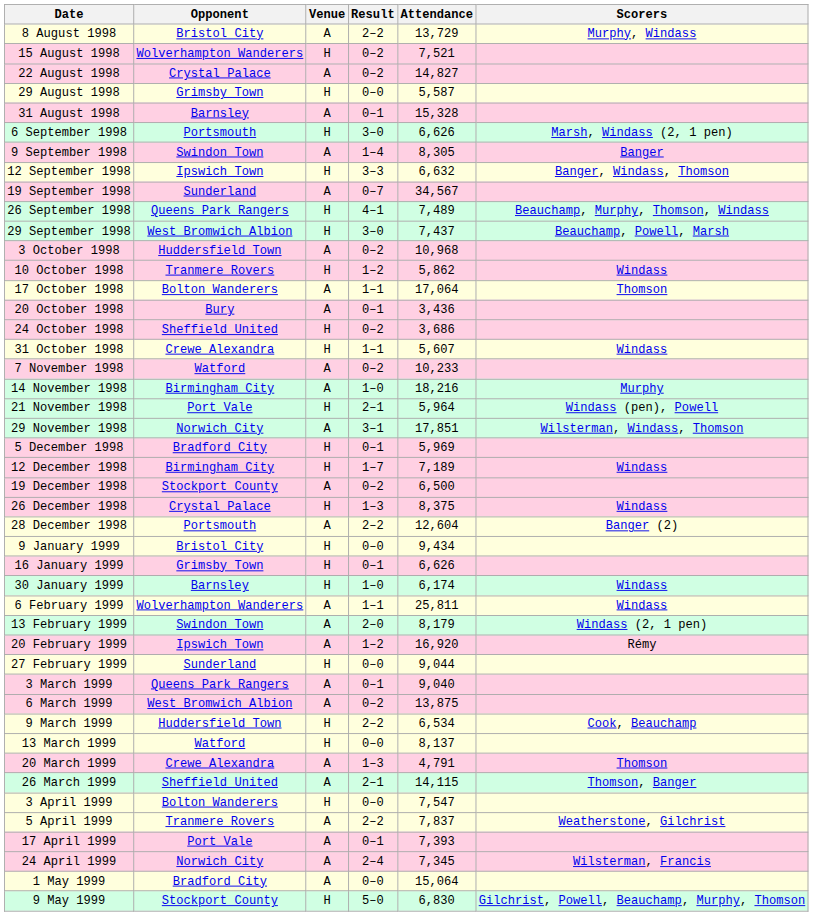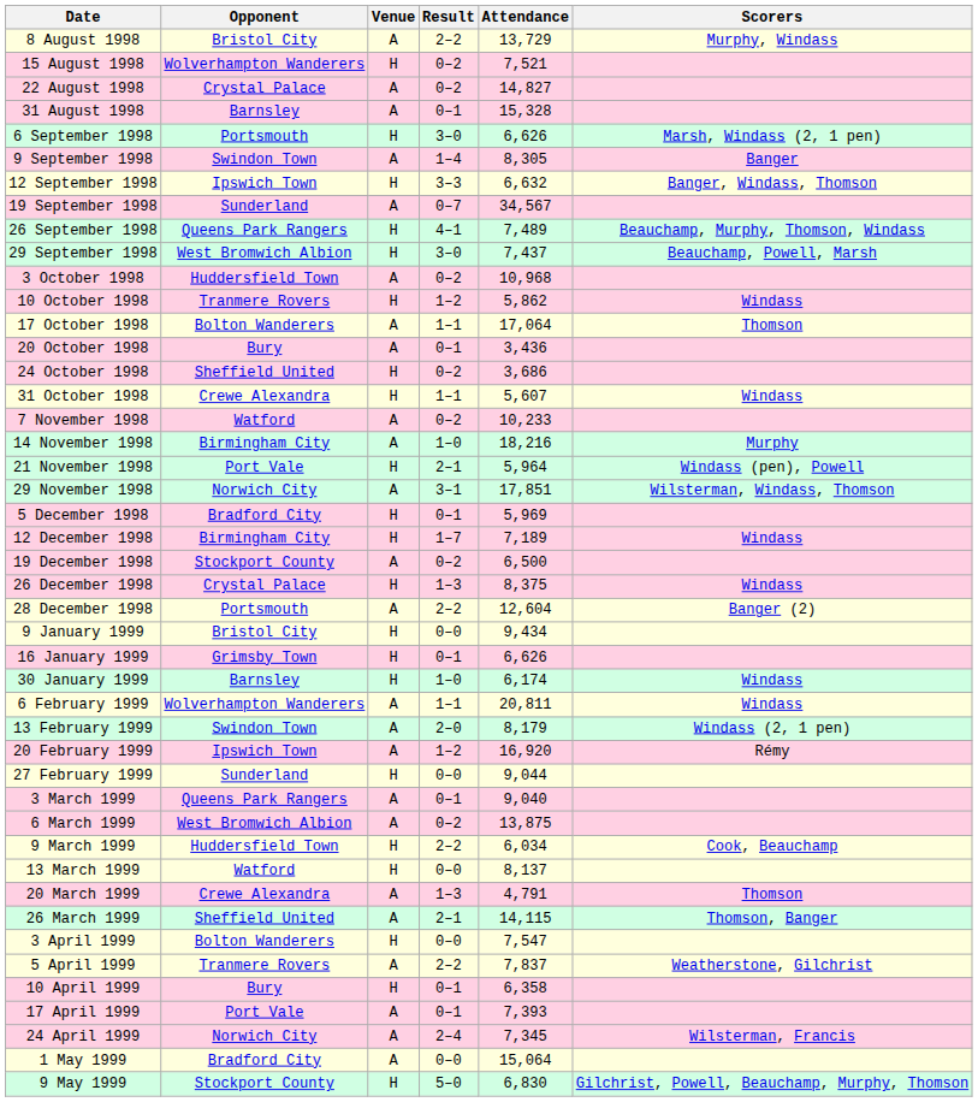 <table class="wikitable sortable" style="font-size:100%; text-align:center">
 <tr>
 <th>Date</th>
 <th>Opponent</th>
 <th>Venue</th>
 <th>Result</th>
 <th>Attendance</th>
 <th>Scorers</th>
 </tr>
 <tr style="background-color: #ffffdd;">
 <td>8 August 1998</td>
 <td><a href='#'>Bristol City</a></td>
 <td>A</td>
 <td>2–2</td>
 <td>13,729</td>
 <td><a href='#'>Murphy</a>, <a href='#'>Windass</a></td>
 </tr>
 <tr style="background-color: #ffd0e3;">
 <td>15 August 1998</td>
 <td><a href='#'>Wolverhampton Wanderers</a></td>
 <td>H</td>
 <td>0–2</td>
 <td>7,521</td>
 <td></td>
 </tr>
 <tr style="background-color: #ffd0e3;">
 <td>22 August 1998</td>
 <td><a href='#'>Crystal Palace</a></td>
 <td>A</td>
 <td>0–2</td>
 <td>14,827</td>
-<td></td>
-</tr>
-<tr style="background-color: #ffffdd;">
-<td>29 August 1998</td>
-<td><a href='#'>Grimsby Town</a></td>
-<td>H</td>
-<td>0–0</td>
-<td>5,587</td>
 <td></td>
 </tr>
 <tr style="background-color: #ffd0e3;">
 <td>31 August 1998</td>
 <td><a href='#'>Barnsley</a></td>
 <td>A</td>
 <td>0–1</td>
 <td>15,328</td>
 <td></td>
 </tr>
 <tr style="background-color: #d0ffe3;">
 <td>6 September 1998</td>
 <td><a href='#'>Portsmouth</a></td>
 <td>H</td>
 <td>3–0</td>
 <td>6,626</td>
 <td><a href='#'>Marsh</a>, <a href='#'>Windass</a> (2, 1 pen)</td>
 </tr>
 <tr style="background-color: #ffd0e3;">
 <td>9 September 1998</td>
 <td><a href='#'>Swindon Town</a></td>
 <td>A</td>
 <td>1–4</td>
 <td>8,305</td>
 <td><a href='#'>Banger</a></td>
 </tr>
 <tr style="background-color: #ffffdd;">
 <td>12 September 1998</td>
 <td><a href='#'>Ipswich Town</a></td>
 <td>H</td>
 <td>3–3</td>
 <td>6,632</td>
 <td><a href='#'>Banger</a>, <a href='#'>Windass</a>, <a href='#'>Thomson</a></td>
 </tr>
 <tr style="background-color: #ffd0e3;">
 <td>19 September 1998</td>
 <td><a href='#'>Sunderland</a></td>
 <td>A</td>
 <td>0–7</td>
 <td>34,567</td>
 <td></td>
 </tr>
 <tr style="background-color: #d0ffe3;">
 <td>26 September 1998</td>
 <td><a href='#'>Queens Park Rangers</a></td>
 <td>H</td>
 <td>4–1</td>
 <td>7,489</td>
 <td><a href='#'>Beauchamp</a>, <a href='#'>Murphy</a>, <a href='#'>Thomson</a>, <a href='#'>Windass</a></td>
 </tr>
 <tr style="background-color: #d0ffe3;">
 <td>29 September 1998</td>
 <td><a href='#'>West Bromwich Albion</a></td>
 <td>H</td>
 <td>3–0</td>
 <td>7,437</td>
 <td><a href='#'>Beauchamp</a>, <a href='#'>Powell</a>, <a href='#'>Marsh</a></td>
 </tr>
 <tr style="background-color: #ffd0e3;">
 <td>3 October 1998</td>
 <td><a href='#'>Huddersfield Town</a></td>
 <td>A</td>
 <td>0–2</td>
 <td>10,968</td>
 <td></td>
 </tr>
 <tr style="background-color: #ffd0e3;">
 <td>10 October 1998</td>
 <td><a href='#'>Tranmere Rovers</a></td>
 <td>H</td>
 <td>1–2</td>
 <td>5,862</td>
 <td><a href='#'>Windass</a></td>
 </tr>
 <tr style="background-color: #ffffdd;">
 <td>17 October 1998</td>
 <td><a href='#'>Bolton Wanderers</a></td>
 <td>A</td>
 <td>1–1</td>
 <td>17,064</td>
 <td><a href='#'>Thomson</a></td>
 </tr>
 <tr style="background-color: #ffd0e3;">
 <td>20 October 1998</td>
 <td><a href='#'>Bury</a></td>
 <td>A</td>
 <td>0–1</td>
 <td>3,436</td>
 <td></td>
 </tr>
 <tr style="background-color: #ffd0e3;">
 <td>24 October 1998</td>
 <td><a href='#'>Sheffield United</a></td>
 <td>H</td>
 <td>0–2</td>
 <td>3,686</td>
 <td></td>
 </tr>
 <tr style="background-color: #ffffdd;">
 <td>31 October 1998</td>
 <td><a href='#'>Crewe Alexandra</a></td>
 <td>H</td>
 <td>1–1</td>
 <td>5,607</td>
 <td><a href='#'>Windass</a></td>
 </tr>
 <tr style="background-color: #ffd0e3;">
 <td>7 November 1998</td>
 <td><a href='#'>Watford</a></td>
 <td>A</td>
 <td>0–2</td>
 <td>10,233</td>
 <td></td>
 </tr>
 <tr style="background-color: #d0ffe3;">
 <td>14 November 1998</td>
 <td><a href='#'>Birmingham City</a></td>
 <td>A</td>
 <td>1–0</td>
 <td>18,216</td>
 <td><a href='#'>Murphy</a></td>
 </tr>
 <tr style="background-color: #d0ffe3;">
 <td>21 November 1998</td>
 <td><a href='#'>Port Vale</a></td>
 <td>H</td>
 <td>2–1</td>
 <td>5,964</td>
 <td><a href='#'>Windass</a> (pen), <a href='#'>Powell</a></td>
 </tr>
 <tr style="background-color: #d0ffe3;">
 <td>29 November 1998</td>
 <td><a href='#'>Norwich City</a></td>
 <td>A</td>
 <td>3–1</td>
 <td>17,851</td>
 <td><a href='#'>Wilsterman</a>, <a href='#'>Windass</a>, <a href='#'>Thomson</a></td>
 </tr>
 <tr style="background-color: #ffd0e3;">
 <td>5 December 1998</td>
 <td><a href='#'>Bradford City</a></td>
 <td>H</td>
 <td>0–1</td>
 <td>5,969</td>
 <td></td>
 </tr>
 <tr style="background-color: #ffd0e3;">
 <td>12 December 1998</td>
 <td><a href='#'>Birmingham City</a></td>
 <td>H</td>
 <td>1–7</td>
 <td>7,189</td>
 <td><a href='#'>Windass</a></td>
 </tr>
 <tr style="background-color: #ffd0e3;">
 <td>19 December 1998</td>
 <td><a href='#'>Stockport County</a></td>
 <td>A</td>
 <td>0–2</td>
 <td>6,500</td>
 <td></td>
 </tr>
 <tr style="background-color: #ffd0e3;">
 <td>26 December 1998</td>
 <td><a href='#'>Crystal Palace</a></td>
 <td>H</td>
 <td>1–3</td>
 <td>8,375</td>
 <td><a href='#'>Windass</a></td>
 </tr>
 <tr style="background-color: #ffffdd;">
 <td>28 December 1998</td>
 <td><a href='#'>Portsmouth</a></td>
 <td>A</td>
 <td>2–2</td>
 <td>12,604</td>
 <td><a href='#'>Banger</a> (2)</td>
 </tr>
 <tr style="background-color: #ffffdd;">
 <td>9 January 1999</td>
 <td><a href='#'>Bristol City</a></td>
 <td>H</td>
 <td>0–0</td>
 <td>9,434</td>
 <td></td>
 </tr>
 <tr style="background-color: #ffd0e3;">
 <td>16 January 1999</td>
 <td><a href='#'>Grimsby Town</a></td>
 <td>H</td>
 <td>0–1</td>
 <td>6,626</td>
 <td></td>
 </tr>
 <tr style="background-color: #d0ffe3;">
 <td>30 January 1999</td>
 <td><a href='#'>Barnsley</a></td>
 <td>H</td>
 <td>1–0</td>
 <td>6,174</td>
 <td><a href='#'>Windass</a></td>
 </tr>
 <tr style="background-color: #ffffdd;">
 <td>6 February 1999</td>
 <td><a href='#'>Wolverhampton Wanderers</a></td>
 <td>A</td>
 <td>1–1</td>
-<td>25,811</td>
+<td>20,811</td>
 <td><a href='#'>Windass</a></td>
 </tr>
 <tr style="background-color: #d0ffe3;">
 <td>13 February 1999</td>
 <td><a href='#'>Swindon Town</a></td>
 <td>A</td>
 <td>2–0</td>
 <td>8,179</td>
 <td><a href='#'>Windass</a> (2, 1 pen)</td>
 </tr>
 <tr style="background-color: #ffd0e3;">
 <td>20 February 1999</td>
 <td><a href='#'>Ipswich Town</a></td>
 <td>A</td>
 <td>1–2</td>
 <td>16,920</td>
 <td>Rémy</td>
 </tr>
 <tr style="background-color: #ffffdd;">
 <td>27 February 1999</td>
 <td><a href='#'>Sunderland</a></td>
 <td>H</td>
 <td>0–0</td>
 <td>9,044</td>
 <td></td>
 </tr>
 <tr style="background-color: #ffd0e3;">
 <td>3 March 1999</td>
 <td><a href='#'>Queens Park Rangers</a></td>
 <td>A</td>
 <td>0–1</td>
 <td>9,040</td>
 <td></td>
 </tr>
 <tr style="background-color: #ffd0e3;">
 <td>6 March 1999</td>
 <td><a href='#'>West Bromwich Albion</a></td>
 <td>A</td>
 <td>0–2</td>
 <td>13,875</td>
 <td></td>
 </tr>
 <tr style="background-color: #ffffdd;">
 <td>9 March 1999</td>
 <td><a href='#'>Huddersfield Town</a></td>
 <td>H</td>
 <td>2–2</td>
-<td>6,534</td>
+<td>6,034</td>
 <td><a href='#'>Cook</a>, <a href='#'>Beauchamp</a></td>
 </tr>
 <tr style="background-color: #ffffdd;">
 <td>13 March 1999</td>
 <td><a href='#'>Watford</a></td>
 <td>H</td>
 <td>0–0</td>
 <td>8,137</td>
 <td></td>
 </tr>
 <tr style="background-color: #ffd0e3;">
 <td>20 March 1999</td>
 <td><a href='#'>Crewe Alexandra</a></td>
 <td>A</td>
 <td>1–3</td>
 <td>4,791</td>
 <td><a href='#'>Thomson</a></td>
 </tr>
 <tr style="background-color: #d0ffe3;">
 <td>26 March 1999</td>
 <td><a href='#'>Sheffield United</a></td>
 <td>A</td>
 <td>2–1</td>
 <td>14,115</td>
 <td><a href='#'>Thomson</a>, <a href='#'>Banger</a></td>
 </tr>
 <tr style="background-color: #ffffdd;">
 <td>3 April 1999</td>
 <td><a href='#'>Bolton Wanderers</a></td>
 <td>H</td>
 <td>0–0</td>
 <td>7,547</td>
 <td></td>
 </tr>
 <tr style="background-color: #ffffdd;">
 <td>5 April 1999</td>
 <td><a href='#'>Tranmere Rovers</a></td>
 <td>A</td>
 <td>2–2</td>
 <td>7,837</td>
 <td><a href='#'>Weatherstone</a>, <a href='#'>Gilchrist</a></td>
 </tr>
 <tr style="background-color: #ffd0e3;">
+<td>10 April 1999</td>
+<td><a href='#'>Bury</a></td>
+<td>H</td>
+<td>0–1</td>
+<td>6,358</td>
+<td></td>
+</tr>
+<tr style="background-color: #ffd0e3;">
 <td>17 April 1999</td>
 <td><a href='#'>Port Vale</a></td>
 <td>A</td>
 <td>0–1</td>
 <td>7,393</td>
 <td></td>
 </tr>
 <tr style="background-color: #ffd0e3;">
 <td>24 April 1999</td>
 <td><a href='#'>Norwich City</a></td>
 <td>A</td>
 <td>2–4</td>
 <td>7,345</td>
 <td><a href='#'>Wilsterman</a>, <a href='#'>Francis</a></td>
 </tr>
 <tr style="background-color: #ffffdd;">
 <td>1 May 1999</td>
 <td><a href='#'>Bradford City</a></td>
 <td>A</td>
 <td>0–0</td>
 <td>15,064</td>
 <td></td>
 </tr>
 <tr style="background-color: #d0ffe3;">
 <td>9 May 1999</td>
 <td><a href='#'>Stockport County</a></td>
 <td>H</td>
 <td>5–0</td>
 <td>6,830</td>
 <td><a href='#'>Gilchrist</a>, <a href='#'>Powell</a>, <a href='#'>Beauchamp</a>, <a href='#'>Murphy</a>, <a href='#'>Thomson</a></td>
 </tr>
 </table>
